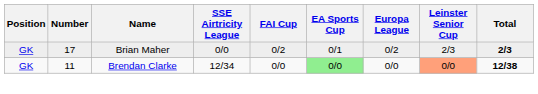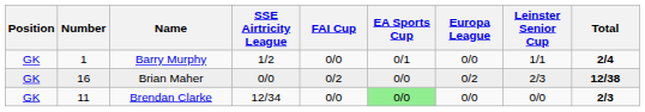 <table class="wikitable" style="font-size: 95%; text-align: center;">
 <tr>
 <th width=60>Position</th>
 <th width=60>Number</th>
 <th width=150>Name</th>
 <th width=80><a href='#'>SSE Airtricity League</a></th>
 <th width=80><a href='#'>FAI Cup</a></th>
 <th width=80><a href='#'>EA Sports Cup</a></th>
 <th width=80><a href='#'>Europa League</a></th>
 <th width=80><a href='#'>Leinster Senior Cup</a></th>
 <th width=80>Total</th>
 </tr>
+<tr>
+<td><a href='#'>GK</a></td>
+<td>1</td>
+<td><a href='#'>Barry Murphy</a></td>
+<td>1/2</td>
+<td>0/0</td>
+<td>0/1</td>
+<td>0/0</td>
+<td>1/1</td>
+<td><strong>2/4</strong></td>
+</tr>
 <tr style="background:#eee;">
 <td><a href='#'>GK</a></td>
-<td>17</td>
+<td>16</td>
 <td>Brian Maher</td>
 <td>0/0</td>
 <td>0/2</td>
-<td>0/1</td>
+<td>0/0</td>
 <td>0/2</td>
 <td>2/3</td>
-<td><strong>2/3</strong></td>
+<td><strong>12/38</strong></td>
 </tr>
 <tr>
 <td><a href='#'>GK</a></td>
 <td>11</td>
 <td><a href='#'>Brendan Clarke</a></td>
 <td>12/34</td>
 <td>0/0</td>
 <td style="background: lightgreen;">0/0</td>
 <td>0/0</td>
-<td style="background: lightsalmon;">0/0</td>
-<td><strong>12/38</strong></td>
+<td>0/0</td>
+<td><strong>2/3</strong></td>
 </tr>
 </table>
